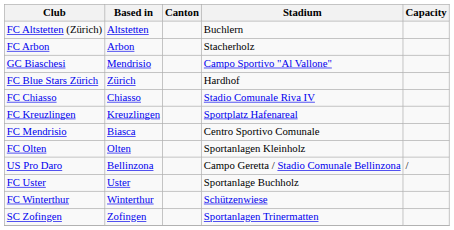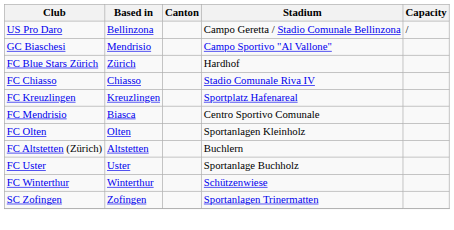 <table class="wikitable">
 <tr>
 <th>Club</th>
 <th>Based in</th>
 <th>Canton</th>
 <th>Stadium</th>
 <th>Capacity</th>
 </tr>
 <tr>
-<td><a href='#'>FC Altstetten</a> (Zürich)</td>
-<td><a href='#'>Altstetten</a></td>
+<td><a href='#'>US Pro Daro</a></td>
+<td><a href='#'>Bellinzona</a></td>
 <td></td>
-<td>Buchlern</td>
-<td></td>
-</tr>
-<tr>
-<td><a href='#'>FC Arbon</a></td>
-<td><a href='#'>Arbon</a></td>
-<td></td>
-<td>Stacherholz</td>
-<td></td>
+<td>Campo Geretta / <a href='#'>Stadio Comunale Bellinzona</a></td>
+<td> / </td>
 </tr>
 <tr>
 <td><a href='#'>GC Biaschesi</a></td>
 <td><a href='#'>Mendrisio</a></td>
 <td></td>
 <td><a href='#'>Campo Sportivo "Al Vallone"</a></td>
 <td></td>
 </tr>
 <tr>
 <td><a href='#'>FC Blue Stars Zürich</a></td>
 <td><a href='#'>Zürich</a></td>
 <td></td>
 <td>Hardhof</td>
 <td></td>
 </tr>
 <tr>
 <td><a href='#'>FC Chiasso</a></td>
 <td><a href='#'>Chiasso</a></td>
 <td></td>
 <td><a href='#'>Stadio Comunale Riva IV</a></td>
 <td></td>
 </tr>
 <tr>
 <td><a href='#'>FC Kreuzlingen</a></td>
 <td><a href='#'>Kreuzlingen</a></td>
 <td></td>
 <td><a href='#'>Sportplatz Hafenareal</a></td>
 <td></td>
 </tr>
 <tr>
 <td><a href='#'>FC Mendrisio</a></td>
 <td><a href='#'>Biasca</a></td>
 <td></td>
 <td>Centro Sportivo Comunale</td>
 <td></td>
 </tr>
 <tr>
 <td><a href='#'>FC Olten</a></td>
 <td><a href='#'>Olten</a></td>
 <td></td>
 <td>Sportanlagen Kleinholz</td>
 <td></td>
 </tr>
 <tr>
-<td><a href='#'>US Pro Daro</a></td>
-<td><a href='#'>Bellinzona</a></td>
+<td><a href='#'>FC Altstetten</a> (Zürich)</td>
+<td><a href='#'>Altstetten</a></td>
 <td></td>
-<td>Campo Geretta / <a href='#'>Stadio Comunale Bellinzona</a></td>
-<td> / </td>
+<td>Buchlern</td>
+<td></td>
 </tr>
 <tr>
 <td><a href='#'>FC Uster</a></td>
 <td><a href='#'>Uster</a></td>
 <td></td>
 <td>Sportanlage Buchholz</td>
 <td></td>
 </tr>
 <tr>
 <td><a href='#'>FC Winterthur</a></td>
 <td><a href='#'>Winterthur</a></td>
 <td></td>
 <td><a href='#'>Schützenwiese</a></td>
 <td></td>
 </tr>
 <tr>
 <td><a href='#'>SC Zofingen</a></td>
 <td><a href='#'>Zofingen</a></td>
 <td></td>
 <td><a href='#'>Sportanlagen Trinermatten</a></td>
 <td></td>
 </tr>
 <tr>
 </tr>
 </table>
